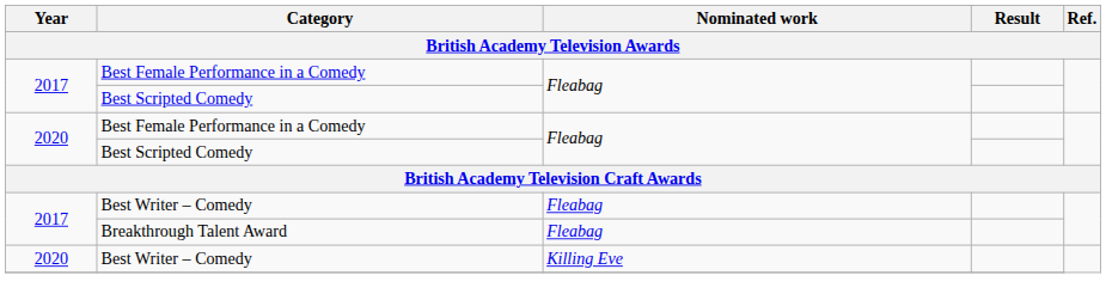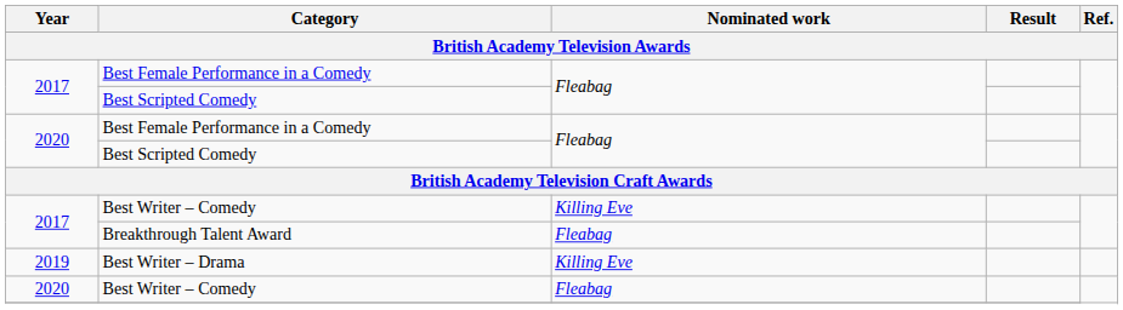 <table class=wikitable>
 <tr>
 <th scope="col" style="width:5em;">Year</th>
 <th scope="col" style="width:26em;">Category</th>
 <th scope="col" style="width:25em;">Nominated work</th>
 <th scope="col" style="width:5em;">Result</th>
 <th>Ref.</th>
 </tr>
 <tr>
 <th colspan=5><a href='#'>British Academy Television Awards</a></th>
 </tr>
 <tr>
 <td style="text-align:center;", rowspan="2"><a href='#'>2017</a></td>
 <td><a href='#'>Best Female Performance in a Comedy</a></td>
 <td rowspan="2"><em>Fleabag</em></td>
 <td></td>
 <td rowspan="2"></td>
 </tr>
 <tr>
 <td><a href='#'>Best Scripted Comedy</a></td>
 <td></td>
 </tr>
 <tr>
 <td style="text-align:center;", rowspan="2"><a href='#'>2020</a></td>
 <td>Best Female Performance in a Comedy</td>
 <td rowspan=2><em>Fleabag</em></td>
 <td></td>
 <td rowspan=2></td>
 </tr>
 <tr>
 <td>Best Scripted Comedy</td>
 <td></td>
 </tr>
 <tr>
 <th colspan=5><a href='#'>British Academy Television Craft Awards</a></th>
 </tr>
 <tr>
 <td style="text-align:center;", rowspan="2"><a href='#'>2017</a></td>
 <td>Best Writer – Comedy</td>
-<td><em><a href='#'>Fleabag</a></em></td>
+<td><em><a href='#'>Killing Eve</a></em></td>
 <td></td>
 <td rowspan="2"></td>
 </tr>
 <tr>
 <td>Breakthrough Talent Award</td>
 <td><em><a href='#'>Fleabag</a></em></td>
 <td></td>
 </tr>
 <tr>
+<td style="text-align:center;"><a href='#'>2019</a></td>
+<td>Best Writer – Drama</td>
+<td><em><a href='#'>Killing Eve</a></em></td>
+<td></td>
+<td></td>
+</tr>
+<tr>
 <td style="text-align:center;"><a href='#'>2020</a></td>
 <td>Best Writer – Comedy</td>
-<td><em><a href='#'>Killing Eve</a></em></td>
+<td><em><a href='#'>Fleabag</a></em></td>
 <td></td>
 <td rowspan="3"></td>
 </tr>
 <tr>
 </tr>
 </table>
